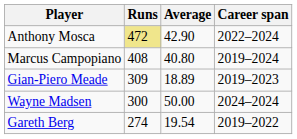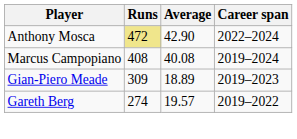 <table class="wikitable">
 <tr>
 <th>Player</th>
 <th>Runs</th>
 <th>Average</th>
 <th>Career span</th>
 </tr>
 <tr>
 <td>Anthony Mosca</td>
 <td style="background: khaki;">472</td>
 <td>42.90</td>
 <td>2022–2024</td>
 </tr>
 <tr>
 <td>Marcus Campopiano</td>
 <td>408</td>
-<td>40.80</td>
+<td>40.08</td>
 <td>2019–2024</td>
 </tr>
 <tr>
 <td><a href='#'>Gian-Piero Meade</a></td>
 <td>309</td>
 <td>18.89</td>
 <td>2019–2023</td>
 </tr>
 <tr>
-<td><a href='#'>Wayne Madsen</a></td>
-<td>300</td>
-<td>50.00</td>
-<td>2024–2024</td>
-</tr>
-<tr>
 <td><a href='#'>Gareth Berg</a></td>
 <td>274</td>
-<td>19.54</td>
+<td>19.57</td>
 <td>2019–2022</td>
 </tr>
 </table>
